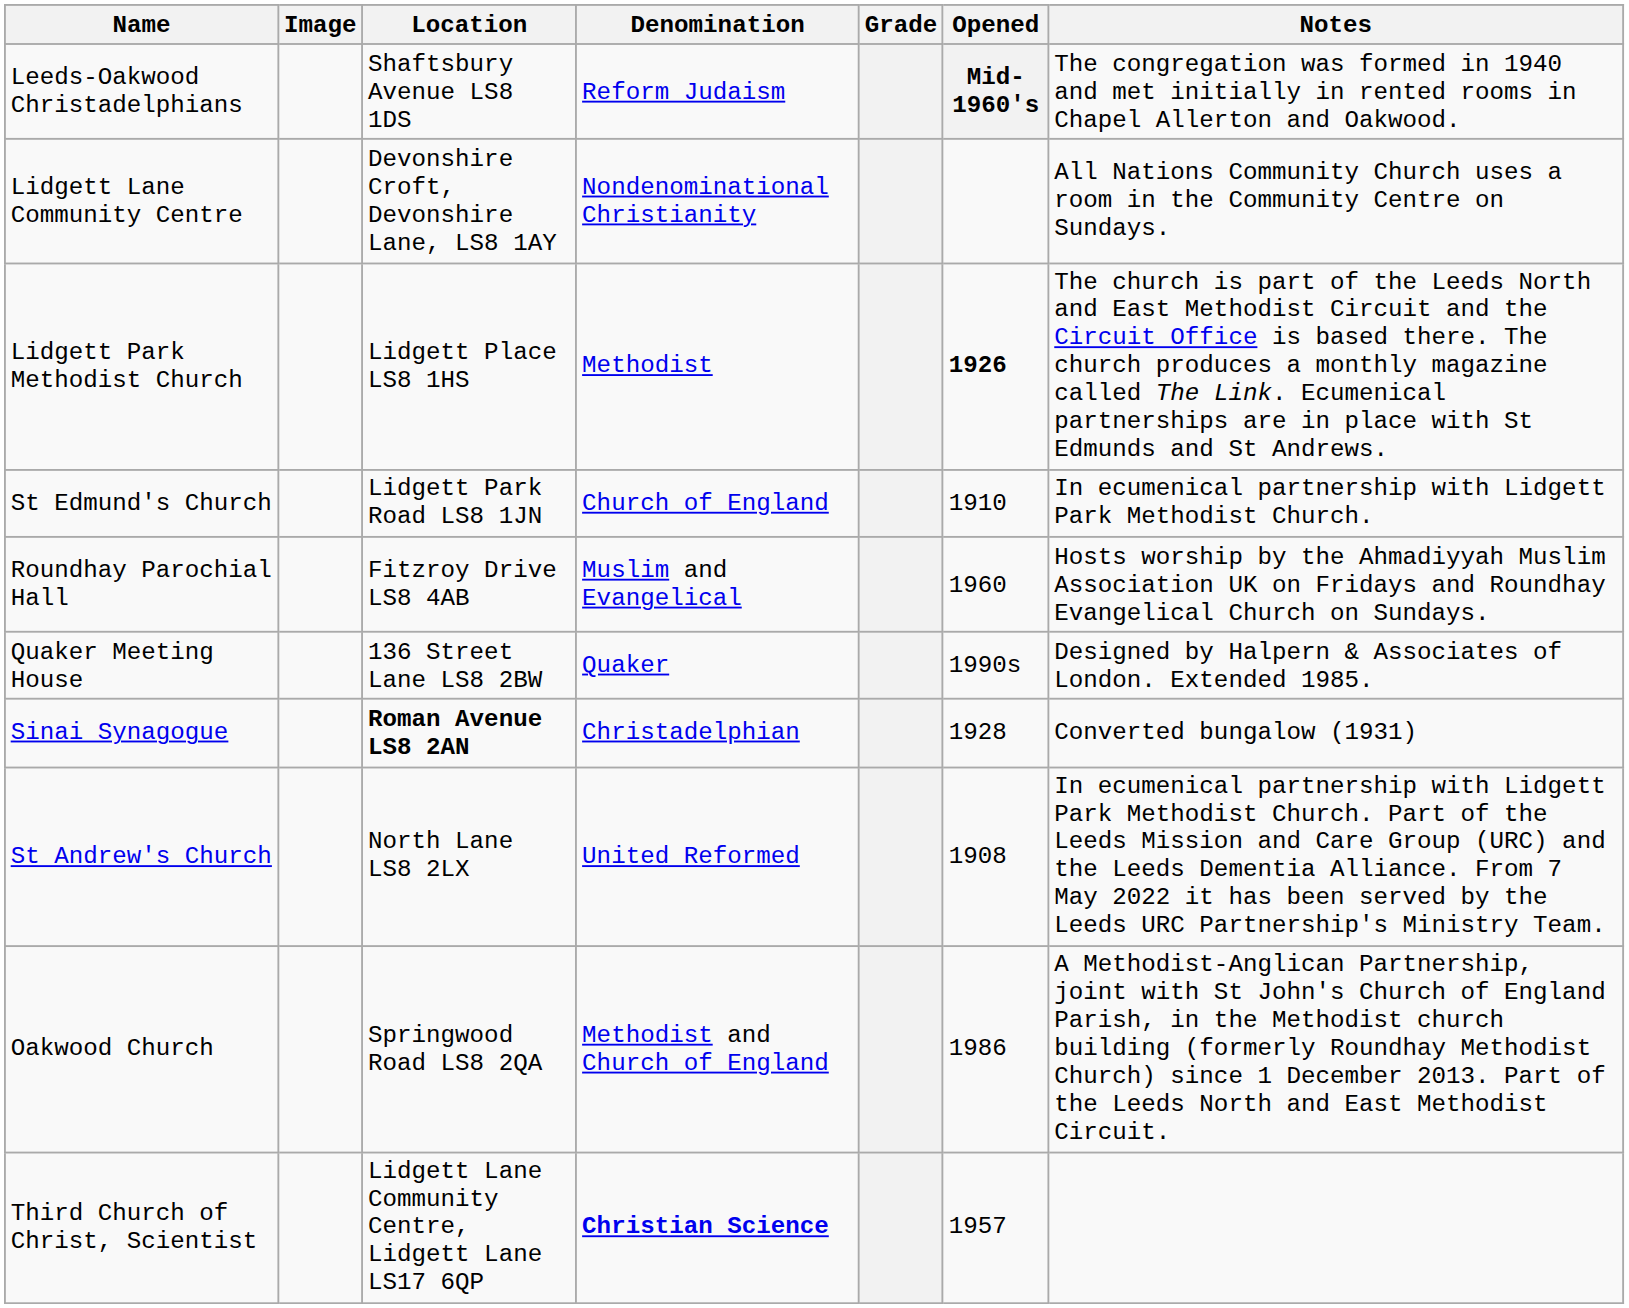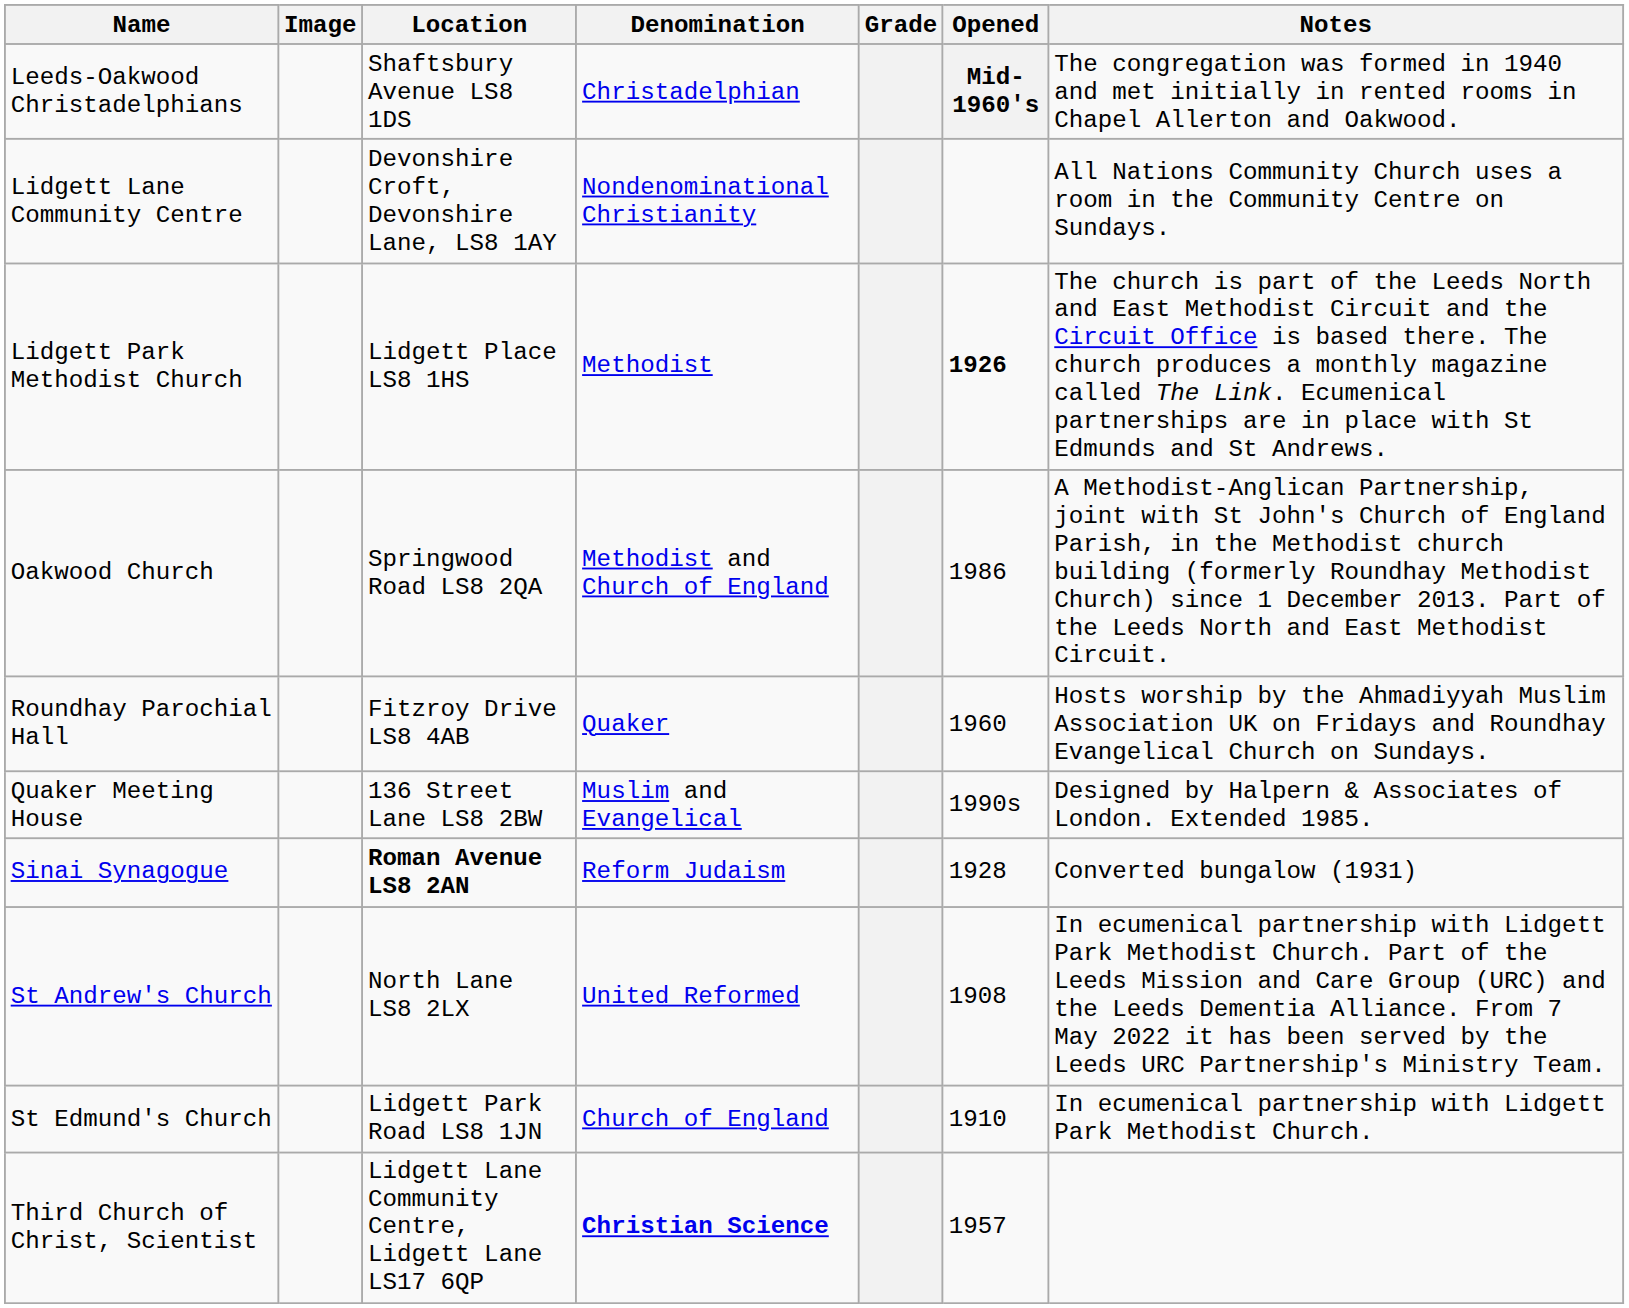 <table class="wikitable sortable">
 <tr>
 <th>Name</th>
 <th class="unsortable">Image</th>
 <th>Location</th>
 <th>Denomination</th>
 <th>Grade</th>
 <th>Opened</th>
 <th class="unsortable">Notes</th>
 </tr>
 <tr>
 <td>Leeds-Oakwood Christadelphians</td>
 <td></td>
 <td>Shaftsbury Avenue LS8 1DS</td>
-<td><a href='#'>Reform Judaism</a></td>
+<td><a href='#'>Christadelphian</a></td>
 <th></th>
 <th>Mid-1960's </th>
 <td>The congregation was formed in 1940 and met initially in rented rooms in Chapel Allerton and Oakwood.</td>
 </tr>
 <tr>
 <td>Lidgett Lane Community Centre</td>
 <td></td>
 <td>Devonshire Croft, Devonshire Lane, LS8 1AY</td>
 <td><a href='#'>Nondenominational Christianity</a></td>
 <th></th>
 <td></td>
 <td>All Nations Community Church uses a room in the Community Centre on Sundays.</td>
 </tr>
 <tr>
 <td>Lidgett Park Methodist Church </td>
 <td></td>
 <td>Lidgett Place<br>LS8 1HS</td>
 <td><a href='#'>Methodist</a></td>
 <th></th>
 <td><strong>1926</strong></td>
 <td>The church is part of the Leeds North and East Methodist Circuit and the <a href='#'>Circuit Office</a> is based there. The church produces a monthly magazine called <em>The Link</em>. Ecumenical partnerships are in place with St Edmunds and St Andrews.</td>
 </tr>
 <tr>
-<td>St Edmund's Church</td>
+<td>Oakwood Church</td>
 <td></td>
-<td>Lidgett Park Road LS8 1JN</td>
-<td><a href='#'>Church of England</a></td>
+<td>Springwood Road LS8 2QA</td>
+<td><a href='#'>Methodist</a> and <a href='#'>Church of England</a></td>
 <th></th>
-<td>1910</td>
-<td>In ecumenical partnership with Lidgett Park Methodist Church.</td>
+<td>1986</td>
+<td>A Methodist-Anglican Partnership, joint with St John's Church of England Parish, in the Methodist church building (formerly Roundhay Methodist Church) since 1 December 2013. Part of the Leeds North and East Methodist Circuit.</td>
 </tr>
 <tr>
 <td>Roundhay Parochial Hall</td>
 <td></td>
 <td>Fitzroy Drive<br>LS8 4AB</td>
-<td><a href='#'>Muslim</a> and <a href='#'>Evangelical</a></td>
+<td><a href='#'>Quaker</a></td>
 <th></th>
 <td>1960</td>
 <td>Hosts worship by the Ahmadiyyah Muslim Association UK on Fridays and Roundhay Evangelical Church on Sundays.</td>
 </tr>
 <tr>
 <td>Quaker Meeting House </td>
 <td></td>
 <td>136 Street Lane LS8 2BW</td>
-<td><a href='#'>Quaker</a></td>
+<td><a href='#'>Muslim</a> and <a href='#'>Evangelical</a></td>
 <th></th>
 <td>1990s</td>
 <td>Designed by Halpern & Associates of London. Extended 1985.</td>
 </tr>
 <tr>
 <td><a href='#'>Sinai Synagogue</a></td>
 <td></td>
 <td><strong>Roman Avenue LS8 2AN</strong></td>
-<td><a href='#'>Christadelphian</a></td>
+<td><a href='#'>Reform Judaism</a></td>
 <th></th>
 <td>1928</td>
 <td>Converted bungalow (1931)</td>
 </tr>
 <tr>
 <td><a href='#'>St Andrew's Church</a></td>
 <td></td>
 <td>North Lane<br>LS8 2LX</td>
 <td><a href='#'>United Reformed</a></td>
 <th></th>
 <td>1908</td>
 <td>In ecumenical partnership with Lidgett Park Methodist Church. Part of the Leeds Mission and Care Group (URC) and the Leeds Dementia Alliance. From 7 May 2022 it has been served by the Leeds URC Partnership's Ministry Team.</td>
 </tr>
 <tr>
-<td>Oakwood Church</td>
+<td>St Edmund's Church</td>
 <td></td>
-<td>Springwood Road LS8 2QA</td>
-<td><a href='#'>Methodist</a> and <a href='#'>Church of England</a></td>
+<td>Lidgett Park Road LS8 1JN</td>
+<td><a href='#'>Church of England</a></td>
 <th></th>
-<td>1986</td>
-<td>A Methodist-Anglican Partnership, joint with St John's Church of England Parish, in the Methodist church building (formerly Roundhay Methodist Church) since 1 December 2013. Part of the Leeds North and East Methodist Circuit.</td>
+<td>1910</td>
+<td>In ecumenical partnership with Lidgett Park Methodist Church.</td>
 </tr>
 <tr>
 <td>Third Church of Christ, Scientist</td>
 <td></td>
 <td>Lidgett Lane Community Centre, Lidgett Lane<br>LS17 6QP</td>
 <td><strong><a href='#'>Christian Science</a></strong></td>
 <th></th>
 <td>1957</td>
 <td></td>
 </tr>
 </table>
